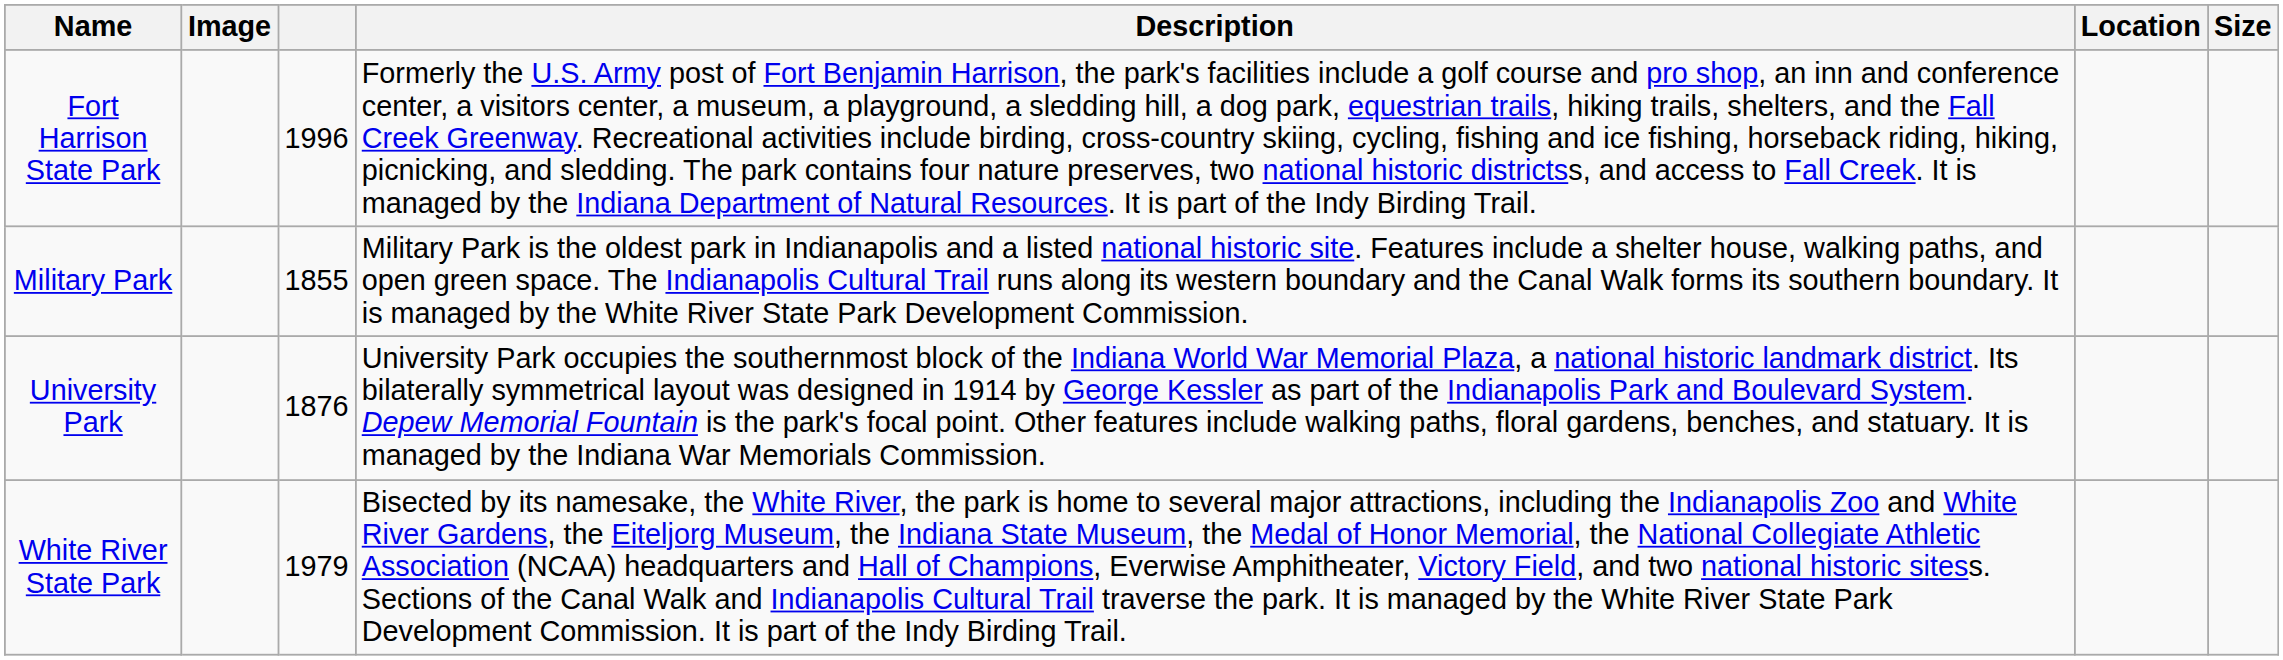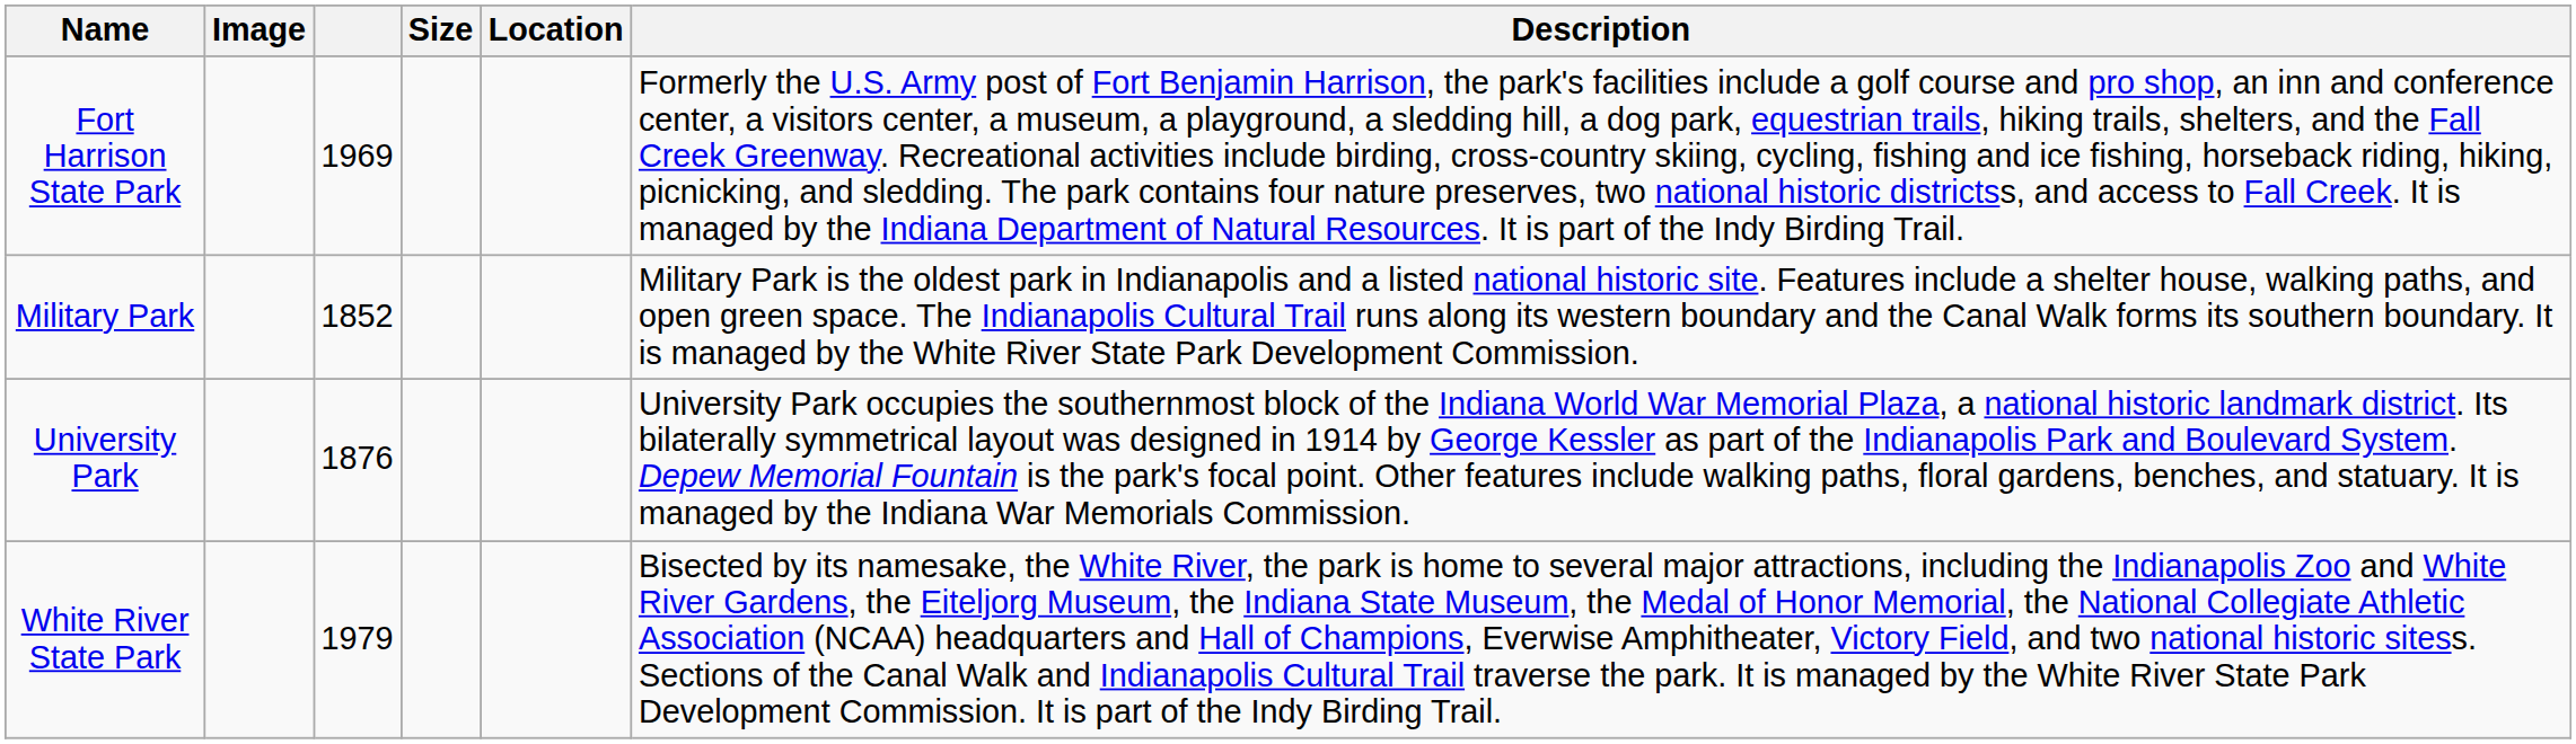 <table class="wikitable sortable" style="text-align:center; width:100%">
 <tr>
 <th>Name</th>
 <th class="unsortable">Image</th>
 <th></th>
+<th data-sort-type=number>Size<br></th>
+<th>Location</th>
 <th class="unsortable">Description</th>
-<th>Location</th>
-<th data-sort-type=number>Size<br></th>
 </tr>
 <tr>
 <td><a href='#'>Fort Harrison State Park</a></td>
 <td></td>
-<td>1996</td>
-<td align="left">Formerly the <a href='#'>U.S. Army</a> post of <a href='#'>Fort Benjamin Harrison</a>, the park's facilities include a golf course and <a href='#'>pro shop</a>, an inn and conference center, a visitors center, a museum, a playground, a sledding hill, a dog park, <a href='#'>equestrian trails</a>, hiking trails, shelters, and the <a href='#'>Fall Creek Greenway</a>. Recreational activities include birding, cross-country skiing, cycling, fishing and ice fishing, horseback riding, hiking, picnicking, and sledding. The park contains four nature preserves, two <a href='#'>national historic districts</a>s, and access to <a href='#'>Fall Creek</a>. It is managed by the <a href='#'>Indiana Department of Natural Resources</a>. It is part of the Indy Birding Trail.</td>
+<td>1969</td>
 <td></td>
 <td></td>
+<td align="left">Formerly the <a href='#'>U.S. Army</a> post of <a href='#'>Fort Benjamin Harrison</a>, the park's facilities include a golf course and <a href='#'>pro shop</a>, an inn and conference center, a visitors center, a museum, a playground, a sledding hill, a dog park, <a href='#'>equestrian trails</a>, hiking trails, shelters, and the <a href='#'>Fall Creek Greenway</a>. Recreational activities include birding, cross-country skiing, cycling, fishing and ice fishing, horseback riding, hiking, picnicking, and sledding. The park contains four nature preserves, two <a href='#'>national historic districts</a>s, and access to <a href='#'>Fall Creek</a>. It is managed by the <a href='#'>Indiana Department of Natural Resources</a>. It is part of the Indy Birding Trail.</td>
 </tr>
 <tr>
 <td><a href='#'>Military Park</a></td>
 <td></td>
-<td>1855</td>
-<td align="left">Military Park is the oldest park in Indianapolis and a listed <a href='#'>national historic site</a>. Features include a shelter house, walking paths, and open green space. The <a href='#'>Indianapolis Cultural Trail</a> runs along its western boundary and the Canal Walk forms its southern boundary. It is managed by the White River State Park Development Commission.</td>
+<td>1852</td>
 <td></td>
 <td></td>
+<td align="left">Military Park is the oldest park in Indianapolis and a listed <a href='#'>national historic site</a>. Features include a shelter house, walking paths, and open green space. The <a href='#'>Indianapolis Cultural Trail</a> runs along its western boundary and the Canal Walk forms its southern boundary. It is managed by the White River State Park Development Commission.</td>
 </tr>
 <tr>
 <td><a href='#'>University Park</a></td>
 <td></td>
 <td>1876</td>
-<td align="left">University Park occupies the southernmost block of the <a href='#'>Indiana World War Memorial Plaza</a>, a <a href='#'>national historic landmark district</a>. Its bilaterally symmetrical layout was designed in 1914 by <a href='#'>George Kessler</a> as part of the <a href='#'>Indianapolis Park and Boulevard System</a>. <em><a href='#'>Depew Memorial Fountain</a></em> is the park's focal point. Other features include walking paths, floral gardens, benches, and statuary. It is managed by the Indiana War Memorials Commission.</td>
 <td></td>
 <td></td>
+<td align="left">University Park occupies the southernmost block of the <a href='#'>Indiana World War Memorial Plaza</a>, a <a href='#'>national historic landmark district</a>. Its bilaterally symmetrical layout was designed in 1914 by <a href='#'>George Kessler</a> as part of the <a href='#'>Indianapolis Park and Boulevard System</a>. <em><a href='#'>Depew Memorial Fountain</a></em> is the park's focal point. Other features include walking paths, floral gardens, benches, and statuary. It is managed by the Indiana War Memorials Commission.</td>
 </tr>
 <tr>
 <td><a href='#'>White River State Park</a></td>
 <td></td>
 <td>1979</td>
-<td align="left">Bisected by its namesake, the <a href='#'>White River</a>, the park is home to several major attractions, including the <a href='#'>Indianapolis Zoo</a> and <a href='#'>White River Gardens</a>, the <a href='#'>Eiteljorg Museum</a>, the <a href='#'>Indiana State Museum</a>, the <a href='#'>Medal of Honor Memorial</a>, the <a href='#'>National Collegiate Athletic Association</a> (NCAA) headquarters and <a href='#'>Hall of Champions</a>, Everwise Amphitheater, <a href='#'>Victory Field</a>, and two <a href='#'>national historic sites</a>s. Sections of the Canal Walk and <a href='#'>Indianapolis Cultural Trail</a> traverse the park. It is managed by the White River State Park Development Commission. It is part of the Indy Birding Trail.</td>
 <td></td>
 <td></td>
+<td align="left">Bisected by its namesake, the <a href='#'>White River</a>, the park is home to several major attractions, including the <a href='#'>Indianapolis Zoo</a> and <a href='#'>White River Gardens</a>, the <a href='#'>Eiteljorg Museum</a>, the <a href='#'>Indiana State Museum</a>, the <a href='#'>Medal of Honor Memorial</a>, the <a href='#'>National Collegiate Athletic Association</a> (NCAA) headquarters and <a href='#'>Hall of Champions</a>, Everwise Amphitheater, <a href='#'>Victory Field</a>, and two <a href='#'>national historic sites</a>s. Sections of the Canal Walk and <a href='#'>Indianapolis Cultural Trail</a> traverse the park. It is managed by the White River State Park Development Commission. It is part of the Indy Birding Trail.</td>
 </tr>
 </table>
